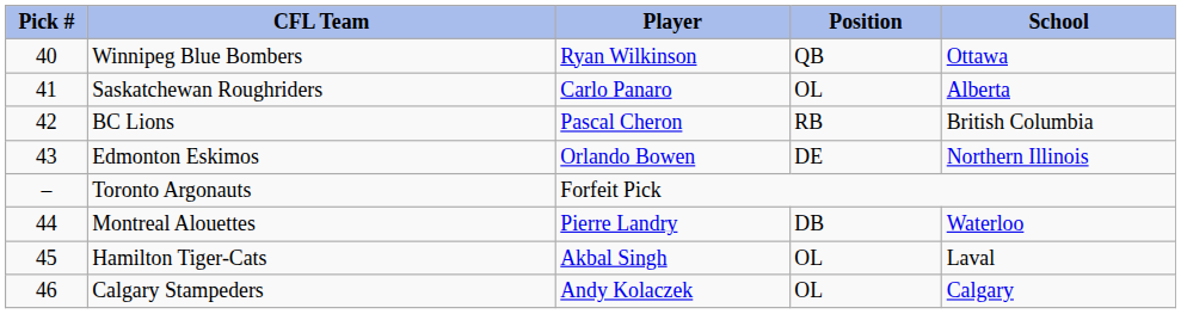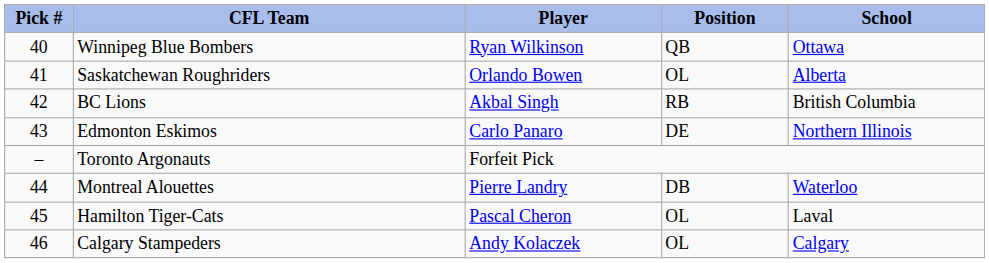 <table class="wikitable" style="width: 100%">
 <tr>
 <th style="background:#A8BDEC;" width=7%>Pick #</th>
 <th width=40% style="background:#A8BDEC;">CFL Team</th>
 <th width=20% style="background:#A8BDEC;">Player</th>
 <th width=13% style="background:#A8BDEC;">Position</th>
 <th width=20% style="background:#A8BDEC;">School</th>
 </tr>
 <tr>
 <td align=center>40</td>
 <td>Winnipeg Blue Bombers</td>
 <td><a href='#'>Ryan Wilkinson</a></td>
 <td>QB</td>
 <td><a href='#'>Ottawa</a></td>
 </tr>
 <tr>
 <td align=center>41</td>
 <td>Saskatchewan Roughriders</td>
-<td><a href='#'>Carlo Panaro</a></td>
+<td><a href='#'>Orlando Bowen</a></td>
 <td>OL</td>
 <td><a href='#'>Alberta</a></td>
 </tr>
 <tr>
 <td align=center>42</td>
 <td>BC Lions</td>
-<td><a href='#'>Pascal Cheron</a></td>
+<td><a href='#'>Akbal Singh</a></td>
 <td>RB</td>
 <td>British Columbia</td>
 </tr>
 <tr>
 <td align=center>43</td>
 <td>Edmonton Eskimos</td>
-<td><a href='#'>Orlando Bowen</a></td>
+<td><a href='#'>Carlo Panaro</a></td>
 <td>DE</td>
 <td><a href='#'>Northern Illinois</a></td>
 </tr>
 <tr>
 <td align=center>–</td>
 <td>Toronto Argonauts</td>
 <td colspan="3">Forfeit Pick</td>
 </tr>
 <tr>
 <td align=center>44</td>
 <td>Montreal Alouettes</td>
 <td><a href='#'>Pierre Landry</a></td>
 <td>DB</td>
 <td><a href='#'>Waterloo</a></td>
 </tr>
 <tr>
 <td align=center>45</td>
 <td>Hamilton Tiger-Cats</td>
-<td><a href='#'>Akbal Singh</a></td>
+<td><a href='#'>Pascal Cheron</a></td>
 <td>OL</td>
 <td>Laval</td>
 </tr>
 <tr>
 <td align=center>46</td>
 <td>Calgary Stampeders</td>
 <td><a href='#'>Andy Kolaczek</a></td>
 <td>OL</td>
 <td><a href='#'>Calgary</a></td>
 </tr>
 </table>
